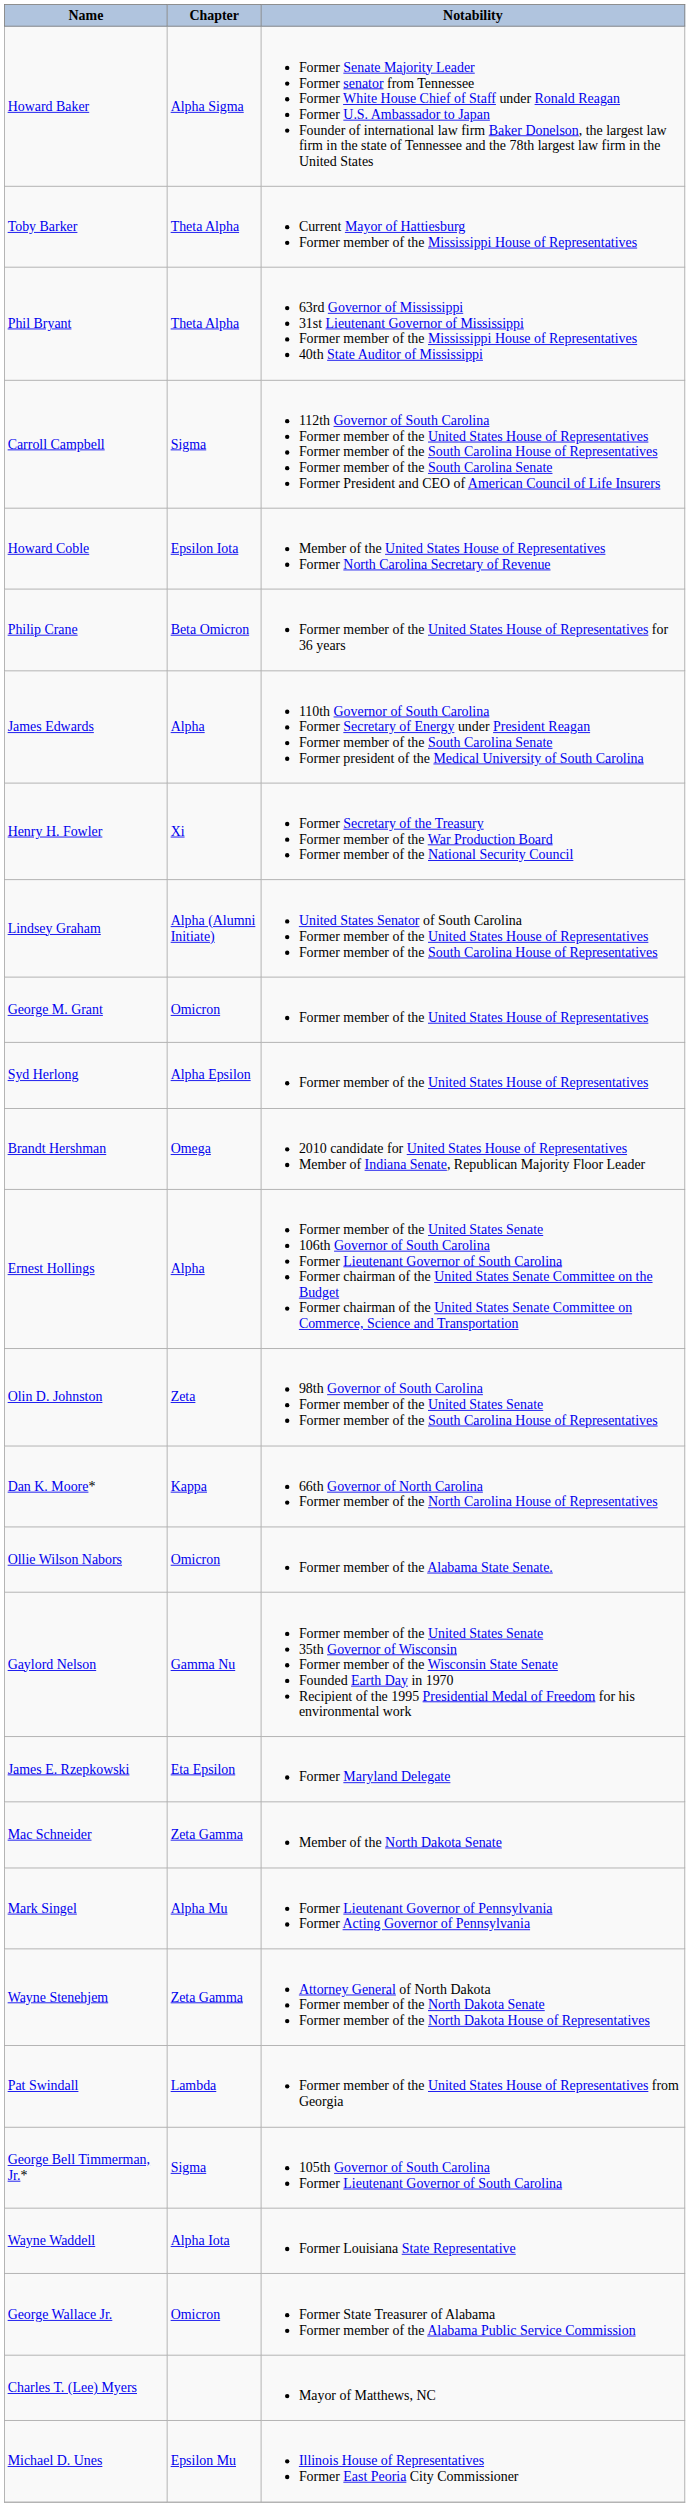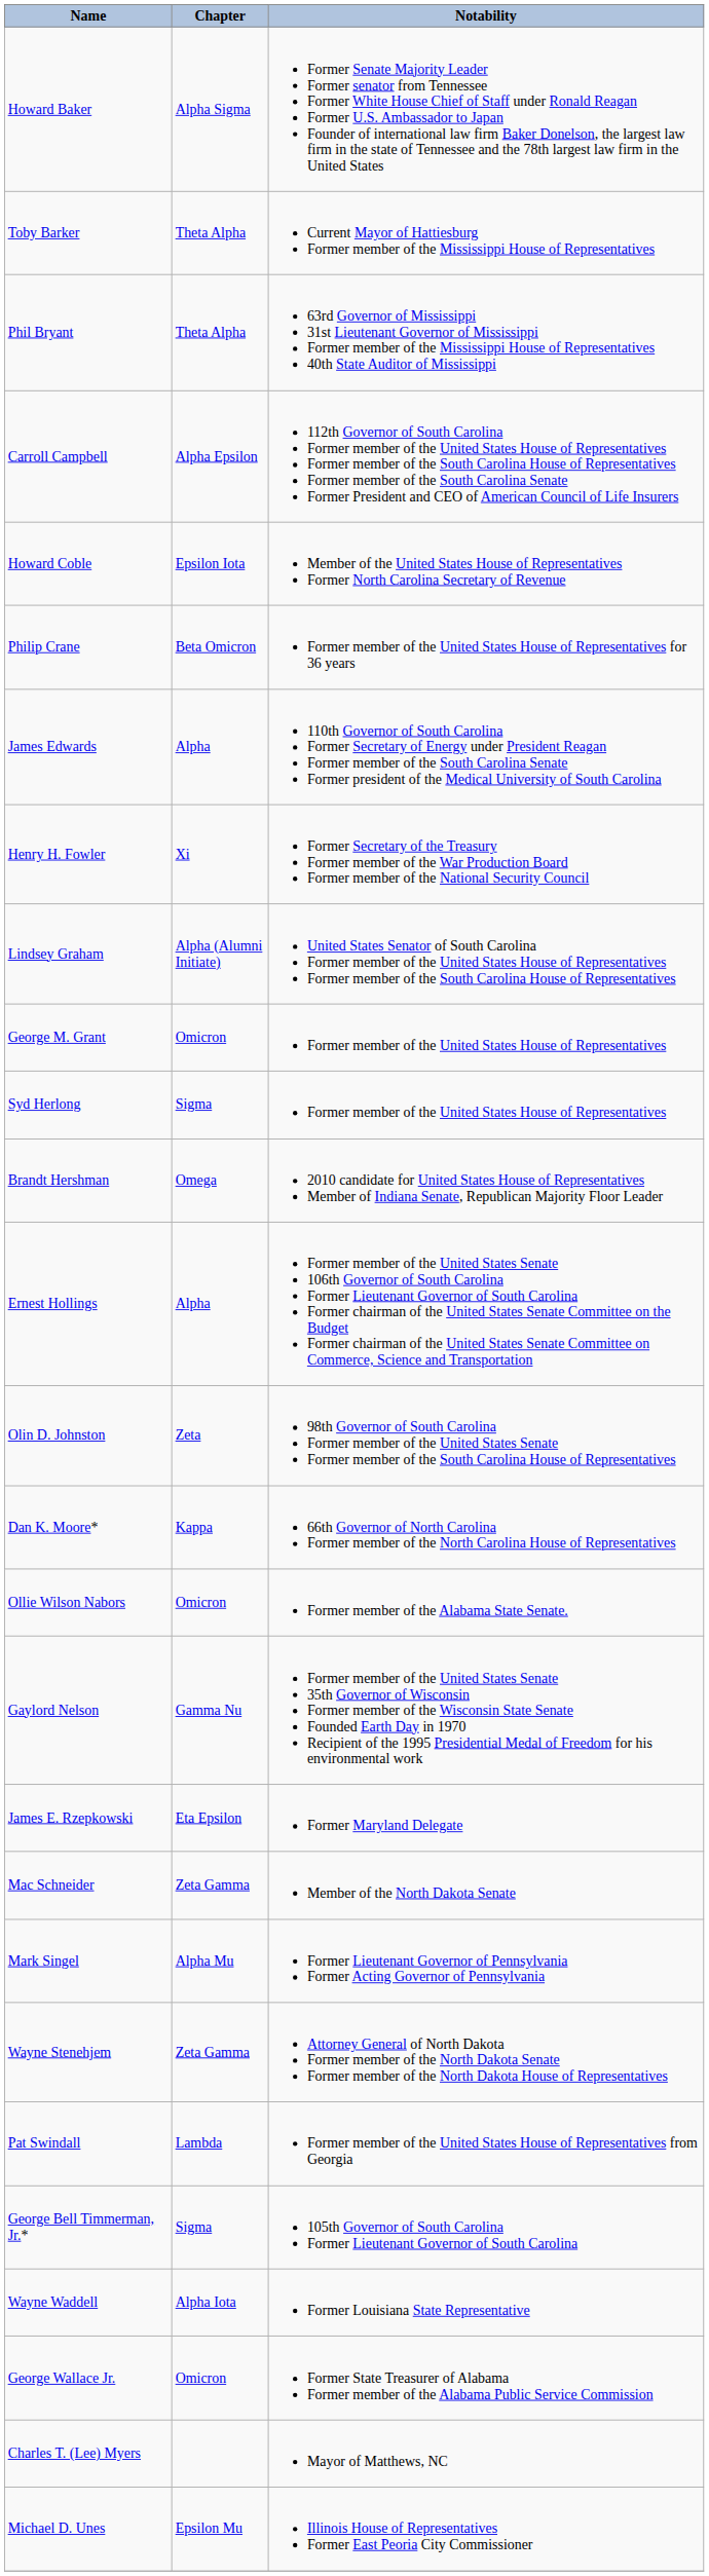 <table class="wikitable">
 <tr>
 <th style="background: #B0C4DE; color:#000000 ;border:solid 1px #808080;" width=180px>Name</th>
 <th style="background: #B0C4DE; color:#000000 ;border:solid 1px #808080;" width=100px>Chapter</th>
 <th style="background: #B0C4DE; color:#000000 ;border:solid 1px #808080;" width=480px>Notability</th>
 </tr>
 <tr>
 <td><a href='#'>Howard Baker</a></td>
 <td><a href='#'>Alpha Sigma</a></td>
 <td><br><ul><li>Former <a href='#'>Senate Majority Leader</a></li><li>Former <a href='#'>senator</a> from Tennessee</li><li>Former <a href='#'>White House Chief of Staff</a> under <a href='#'>Ronald Reagan</a></li><li>Former <a href='#'>U.S. Ambassador to Japan</a></li><li>Founder of international law firm <a href='#'>Baker Donelson</a>, the largest law firm in the state of Tennessee and the 78th largest law firm in the United States</li></ul></td>
 </tr>
 <tr>
 <td><a href='#'>Toby Barker</a></td>
 <td><a href='#'>Theta Alpha</a></td>
 <td><br><ul><li>Current <a href='#'>Mayor of Hattiesburg</a></li><li>Former member of the <a href='#'>Mississippi House of Representatives</a></li></ul></td>
 </tr>
 <tr>
 <td><a href='#'>Phil Bryant</a></td>
 <td><a href='#'>Theta Alpha</a></td>
 <td><br><ul><li>63rd <a href='#'>Governor of Mississippi</a></li><li>31st <a href='#'>Lieutenant Governor of Mississippi</a></li><li>Former member of the <a href='#'>Mississippi House of Representatives</a></li><li>40th <a href='#'>State Auditor of Mississippi</a></li></ul></td>
 </tr>
 <tr>
 <td><a href='#'>Carroll Campbell</a></td>
-<td><a href='#'>Sigma</a></td>
+<td><a href='#'>Alpha Epsilon</a></td>
 <td><br><ul><li>112th <a href='#'>Governor of South Carolina</a></li><li>Former member of the <a href='#'>United States House of Representatives</a></li><li>Former member of the <a href='#'>South Carolina House of Representatives</a></li><li>Former member of the <a href='#'>South Carolina Senate</a></li><li>Former President and CEO of <a href='#'>American Council of Life Insurers</a></li></ul></td>
 </tr>
 <tr>
 <td><a href='#'>Howard Coble</a></td>
 <td><a href='#'>Epsilon Iota</a></td>
 <td><br><ul><li>Member of the <a href='#'>United States House of Representatives</a></li><li>Former <a href='#'>North Carolina Secretary of Revenue</a></li></ul></td>
 </tr>
 <tr>
 <td><a href='#'>Philip Crane</a></td>
 <td><a href='#'>Beta Omicron</a></td>
 <td><br><ul><li>Former member of the <a href='#'>United States House of Representatives</a> for 36 years</li></ul></td>
 </tr>
 <tr>
 <td><a href='#'>James Edwards</a></td>
 <td><a href='#'>Alpha</a></td>
 <td><br><ul><li>110th <a href='#'>Governor of South Carolina</a></li><li>Former <a href='#'>Secretary of Energy</a> under <a href='#'>President Reagan</a></li><li>Former member of the <a href='#'>South Carolina Senate</a></li><li>Former president of the <a href='#'>Medical University of South Carolina</a></li></ul></td>
 </tr>
 <tr>
 <td><a href='#'>Henry H. Fowler</a></td>
 <td><a href='#'>Xi</a></td>
 <td><br><ul><li>Former <a href='#'>Secretary of the Treasury</a></li><li>Former member of the <a href='#'>War Production Board</a></li><li>Former member of the <a href='#'>National Security Council</a></li></ul></td>
 </tr>
 <tr>
 <td><a href='#'>Lindsey Graham</a></td>
 <td><a href='#'>Alpha (Alumni Initiate)</a></td>
 <td><br><ul><li><a href='#'>United States Senator</a> of South Carolina</li><li>Former member of the <a href='#'>United States House of Representatives</a></li><li>Former member of the <a href='#'>South Carolina House of Representatives</a></li></ul></td>
 </tr>
 <tr>
 <td><a href='#'>George M. Grant</a></td>
 <td><a href='#'>Omicron</a></td>
 <td><br><ul><li>Former member of the <a href='#'>United States House of Representatives</a></li></ul></td>
 </tr>
 <tr>
 <td><a href='#'>Syd Herlong</a></td>
-<td><a href='#'>Alpha Epsilon</a></td>
+<td><a href='#'>Sigma</a></td>
 <td><br><ul><li>Former member of the <a href='#'>United States House of Representatives</a></li></ul></td>
 </tr>
 <tr>
 <td><a href='#'>Brandt Hershman</a></td>
 <td><a href='#'>Omega</a></td>
 <td><br><ul><li>2010 candidate for <a href='#'>United States House of Representatives</a></li><li>Member of <a href='#'>Indiana Senate</a>, Republican Majority Floor Leader</li></ul></td>
 </tr>
 <tr>
 <td><a href='#'>Ernest Hollings</a></td>
 <td><a href='#'>Alpha</a></td>
 <td><br><ul><li>Former member of the <a href='#'>United States Senate</a></li><li>106th <a href='#'>Governor of South Carolina</a></li><li>Former <a href='#'>Lieutenant Governor of South Carolina</a></li><li>Former chairman of the <a href='#'>United States Senate Committee on the Budget</a></li><li>Former chairman of the <a href='#'>United States Senate Committee on Commerce, Science and Transportation</a></li></ul></td>
 </tr>
 <tr>
 <td><a href='#'>Olin D. Johnston</a></td>
 <td><a href='#'>Zeta</a></td>
 <td><br><ul><li>98th <a href='#'>Governor of South Carolina</a></li><li>Former member of the <a href='#'>United States Senate</a></li><li>Former member of the <a href='#'>South Carolina House of Representatives</a></li></ul></td>
 </tr>
 <tr>
 <td><a href='#'>Dan K. Moore</a>*</td>
 <td><a href='#'>Kappa</a></td>
 <td><br><ul><li>66th <a href='#'>Governor of North Carolina</a></li><li>Former member of the <a href='#'>North Carolina House of Representatives</a></li></ul></td>
 </tr>
 <tr>
 <td><a href='#'>Ollie Wilson Nabors</a></td>
 <td><a href='#'>Omicron</a></td>
 <td><br><ul><li>Former member of the <a href='#'>Alabama State Senate.</a></li></ul></td>
 </tr>
 <tr>
 <td><a href='#'>Gaylord Nelson</a></td>
 <td><a href='#'>Gamma Nu</a></td>
 <td><br><ul><li>Former member of the <a href='#'>United States Senate</a></li><li>35th <a href='#'>Governor of Wisconsin</a></li><li>Former member of the <a href='#'>Wisconsin State Senate</a></li><li>Founded <a href='#'>Earth Day</a> in 1970</li><li>Recipient of the 1995 <a href='#'>Presidential Medal of Freedom</a> for his environmental work</li></ul></td>
 </tr>
 <tr>
 <td><a href='#'>James E. Rzepkowski</a></td>
 <td><a href='#'>Eta Epsilon</a></td>
 <td><br><ul><li>Former <a href='#'>Maryland Delegate</a></li></ul></td>
 </tr>
 <tr>
 <td><a href='#'>Mac Schneider</a></td>
 <td><a href='#'>Zeta Gamma</a></td>
 <td><br><ul><li>Member of the <a href='#'>North Dakota Senate</a></li></ul></td>
 </tr>
 <tr>
 <td><a href='#'>Mark Singel</a></td>
 <td><a href='#'>Alpha Mu</a></td>
 <td><br><ul><li>Former <a href='#'>Lieutenant Governor of Pennsylvania</a></li><li>Former <a href='#'>Acting Governor of Pennsylvania</a></li></ul></td>
 </tr>
 <tr>
 <td><a href='#'>Wayne Stenehjem</a></td>
 <td><a href='#'>Zeta Gamma</a></td>
 <td><br><ul><li><a href='#'>Attorney General</a> of North Dakota</li><li>Former member of the <a href='#'>North Dakota Senate</a></li><li>Former member of the <a href='#'>North Dakota House of Representatives</a></li></ul></td>
 </tr>
 <tr>
 <td><a href='#'>Pat Swindall</a></td>
 <td><a href='#'>Lambda</a></td>
 <td><br><ul><li>Former member of the <a href='#'>United States House of Representatives</a> from Georgia</li></ul></td>
 </tr>
 <tr>
 <td><a href='#'>George Bell Timmerman, Jr.</a>*</td>
 <td><a href='#'>Sigma</a></td>
 <td><br><ul><li>105th <a href='#'>Governor of South Carolina</a></li><li>Former <a href='#'>Lieutenant Governor of South Carolina</a></li></ul></td>
 </tr>
 <tr>
 <td><a href='#'>Wayne Waddell</a></td>
 <td><a href='#'>Alpha Iota</a></td>
 <td><br><ul><li>Former Louisiana <a href='#'>State Representative</a></li></ul></td>
 </tr>
 <tr>
 <td><a href='#'>George Wallace Jr.</a></td>
 <td><a href='#'>Omicron</a></td>
 <td><br><ul><li>Former State Treasurer of Alabama</li><li>Former member of the <a href='#'>Alabama Public Service Commission</a></li></ul></td>
 </tr>
 <tr>
 <td><a href='#'>Charles T. (Lee) Myers</a></td>
 <td></td>
 <td><br><ul><li>Mayor of Matthews, NC</li></ul></td>
 </tr>
 <tr>
 <td><a href='#'>Michael D. Unes</a></td>
 <td><a href='#'>Epsilon Mu</a></td>
 <td><br><ul><li><a href='#'>Illinois House of Representatives</a></li><li>Former <a href='#'>East Peoria</a> City Commissioner</li></ul></td>
 </tr>
 <tr>
 </tr>
 </table>
